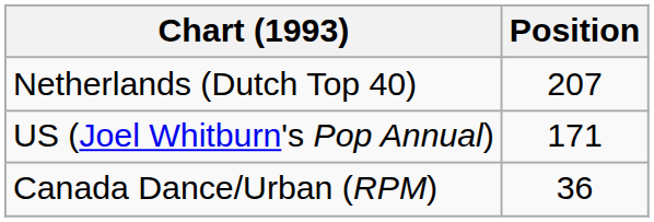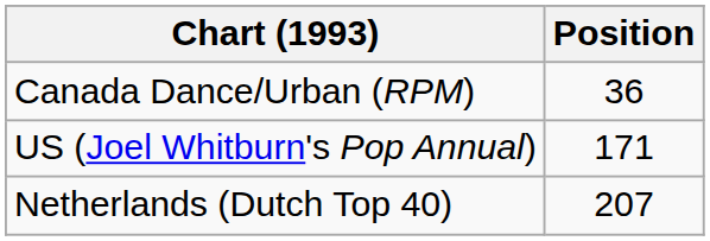 <table class="wikitable">
 <tr>
 <th>Chart (1993)</th>
 <th>Position</th>
 </tr>
 <tr>
-<td>Netherlands (Dutch Top 40)</td>
-<td align="center">207</td>
+<td>Canada Dance/Urban (<em>RPM</em>)</td>
+<td align="center">36</td>
 </tr>
 <tr>
 <td>US (<a href='#'>Joel Whitburn</a>'s <em>Pop Annual</em>)</td>
 <td style="text-align:center;">171</td>
 </tr>
 <tr>
-<td>Canada Dance/Urban (<em>RPM</em>)</td>
-<td align="center">36</td>
+<td>Netherlands (Dutch Top 40)</td>
+<td align="center">207</td>
 </tr>
 </table>
